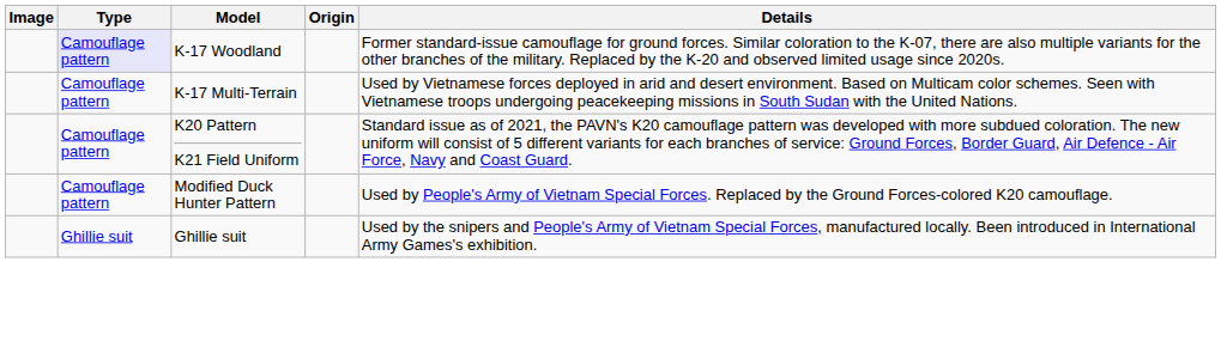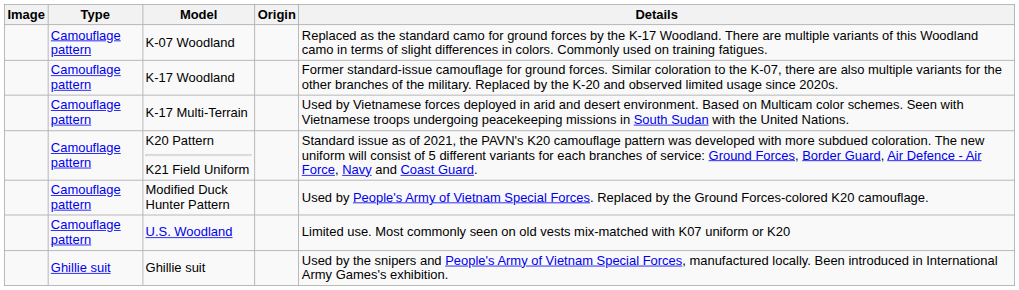 <table class="wikitable">
 <tr>
 <th>Image</th>
 <th>Type</th>
 <th>Model</th>
 <th>Origin</th>
 <th>Details</th>
 </tr>
 <tr>
 <td></td>
-<td style="background: lavender;"><a href='#'>Camouflage pattern</a></td>
+<td><a href='#'>Camouflage pattern</a></td>
+<td>K-07 Woodland</td>
+<td></td>
+<td>Replaced as the standard camo for ground forces by the K-17 Woodland. There are multiple variants of this Woodland camo in terms of slight differences in colors. Commonly used on training fatigues.</td>
+</tr>
+<tr>
+<td></td>
+<td><a href='#'>Camouflage pattern</a></td>
 <td>K-17 Woodland</td>
 <td></td>
 <td>Former standard-issue camouflage for ground forces. Similar coloration to the K-07, there are also multiple variants for the other branches of the military. Replaced by the K-20 and observed limited usage since 2020s.</td>
 </tr>
 <tr>
 <td></td>
 <td><a href='#'>Camouflage pattern</a></td>
 <td>K-17 Multi-Terrain</td>
 <td></td>
 <td>Used by Vietnamese forces deployed in arid and desert environment. Based on Multicam color schemes. Seen with Vietnamese troops undergoing peacekeeping missions in <a href='#'>South Sudan</a> with the United Nations.</td>
 </tr>
 <tr>
 <td></td>
 <td><a href='#'>Camouflage pattern</a></td>
 <td>K20 Pattern<hr>K21 Field Uniform</td>
 <td></td>
 <td>Standard issue as of 2021, the PAVN's K20 camouflage pattern was developed with more subdued coloration. The new uniform will consist of 5 different variants for each branches of service: <a href='#'>Ground Forces</a>, <a href='#'>Border Guard</a>, <a href='#'>Air Defence - Air Force</a>, <a href='#'>Navy</a> and <a href='#'>Coast Guard</a>.</td>
 </tr>
 <tr>
 <td></td>
 <td><a href='#'>Camouflage pattern</a></td>
 <td>Modified Duck Hunter Pattern</td>
 <td></td>
 <td>Used by <a href='#'>People's Army of Vietnam Special Forces</a>. Replaced by the Ground Forces-colored K20 camouflage.</td>
 </tr>
 <tr>
 <td></td>
+<td><a href='#'>Camouflage pattern</a></td>
+<td><a href='#'>U.S. Woodland</a></td>
+<td></td>
+<td>Limited use. Most commonly seen on old vests mix-matched with K07 uniform or K20</td>
+</tr>
+<tr>
+<td></td>
 <td><a href='#'>Ghillie suit</a></td>
 <td>Ghillie suit</td>
 <td></td>
 <td>Used by the snipers and <a href='#'>People's Army of Vietnam Special Forces</a>, manufactured locally. Been introduced in International Army Games's exhibition.</td>
 </tr>
 </table>
